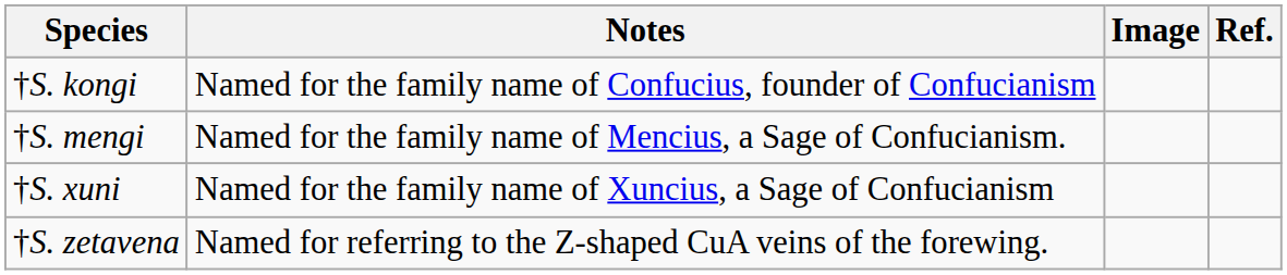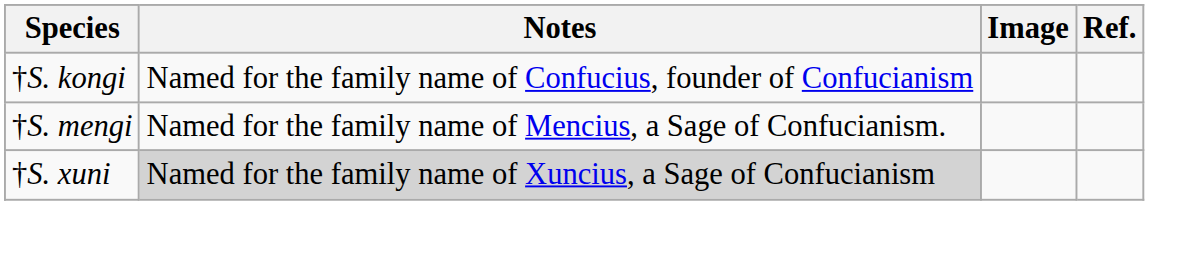 <table class="wikitable">
 <tr>
 <th>Species</th>
 <th>Notes</th>
 <th>Image</th>
 <th>Ref.</th>
 </tr>
 <tr>
 <td>†<em>S. kongi</em></td>
 <td>Named for the family name of <a href='#'>Confucius</a>, founder of <a href='#'>Confucianism</a></td>
 <td></td>
 <td></td>
 </tr>
 <tr>
 <td>†<em>S. mengi</em></td>
 <td>Named for the family name of <a href='#'>Mencius</a>, a Sage of Confucianism.</td>
 <td></td>
 <td></td>
 </tr>
 <tr>
 <td>†<em>S. xuni</em></td>
-<td>Named for the family name of <a href='#'>Xuncius</a>, a Sage of Confucianism</td>
-<td></td>
-<td></td>
-</tr>
-<tr>
-<td>†<em>S. zetavena</em></td>
-<td>Named for referring to the Z-shaped CuA veins of the forewing.</td>
+<td style="background: lightgrey;">Named for the family name of <a href='#'>Xuncius</a>, a Sage of Confucianism</td>
 <td></td>
 <td></td>
 </tr>
 </table>
